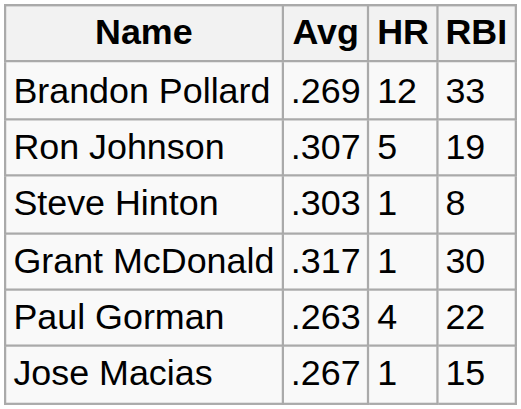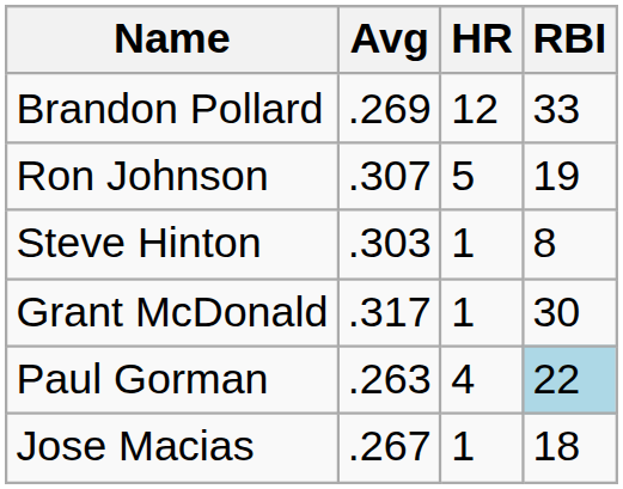 <table class="wikitable">
 <tr>
 </tr>
 <tr>
 <th>Name</th>
 <th>Avg</th>
 <th>HR</th>
 <th>RBI</th>
 </tr>
 <tr>
 <td>Brandon Pollard</td>
 <td>.269</td>
 <td>12</td>
 <td>33</td>
 </tr>
 <tr>
 <td>Ron Johnson</td>
 <td>.307</td>
 <td>5</td>
 <td>19</td>
 </tr>
 <tr>
 <td>Steve Hinton</td>
 <td>.303</td>
 <td>1</td>
 <td>8</td>
 </tr>
 <tr>
 <td>Grant McDonald</td>
 <td>.317</td>
 <td>1</td>
 <td>30</td>
 </tr>
 <tr>
 <td>Paul Gorman</td>
 <td>.263</td>
 <td>4</td>
-<td>22</td>
+<td style="background: lightblue;">22</td>
 </tr>
 <tr>
 <td>Jose Macias</td>
 <td>.267</td>
 <td>1</td>
-<td>15</td>
+<td>18</td>
 </tr>
 </table>
